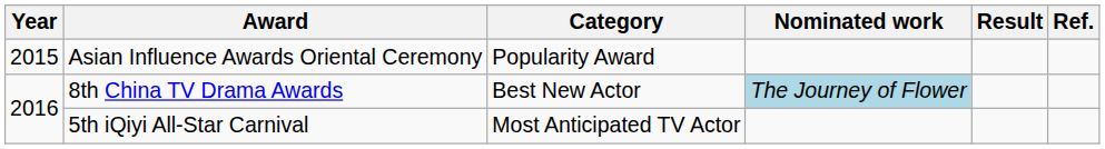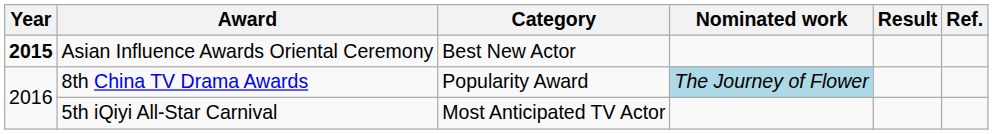 <table class="wikitable">
 <tr>
 <th>Year</th>
 <th>Award</th>
 <th>Category</th>
 <th>Nominated work</th>
 <th>Result</th>
 <th>Ref.</th>
 </tr>
 <tr>
-<td>2015</td>
+<td><strong>2015</strong></td>
 <td>Asian Influence Awards Oriental Ceremony</td>
-<td>Popularity Award</td>
+<td>Best New Actor</td>
 <td></td>
 <td></td>
 <td></td>
 </tr>
 <tr>
 <td rowspan=2>2016</td>
 <td>8th <a href='#'>China TV Drama Awards</a></td>
-<td>Best New Actor</td>
+<td>Popularity Award</td>
 <td style="background: lightblue;"><em>The Journey of Flower</em></td>
 <td></td>
 <td></td>
 </tr>
 <tr>
 <td>5th iQiyi All-Star Carnival</td>
 <td>Most Anticipated TV Actor</td>
 <td></td>
 <td></td>
 <td></td>
 </tr>
 </table>
